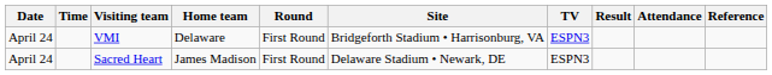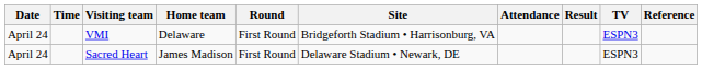 <table class="wikitable" style="font-size:95%;">
 <tr>
 <th>Date</th>
 <th>Time</th>
 <th>Visiting team</th>
 <th>Home team</th>
 <th>Round</th>
 <th>Site</th>
+<th>Attendance</th>
+<th>Result</th>
 <th>TV</th>
-<th>Result</th>
-<th>Attendance</th>
 <th class="unsortable">Reference</th>
 </tr>
 <tr bgcolor=>
 <td>April 24</td>
 <td></td>
 <td><a href='#'>VMI</a></td>
 <td>Delaware</td>
 <td>First Round</td>
 <td>Bridgeforth Stadium • Harrisonburg, VA</td>
-<td><a href='#'>ESPN3</a></td>
 <td></td>
 <td></td>
+<td><a href='#'>ESPN3</a></td>
 <td></td>
 </tr>
 <tr bgcolor=>
 <td>April 24</td>
 <td></td>
 <td><a href='#'>Sacred Heart</a></td>
 <td>James Madison</td>
 <td>First Round</td>
 <td>Delaware Stadium • Newark, DE</td>
-<td>ESPN3</td>
 <td></td>
 <td></td>
+<td>ESPN3</td>
 <td></td>
 </tr>
 </table>
